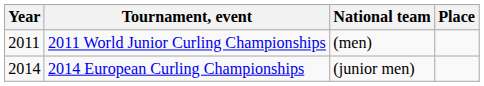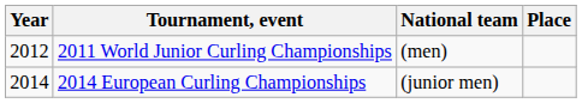 <table class="wikitable">
 <tr>
 <th scope="col">Year</th>
 <th scope="col">Tournament, event</th>
 <th scope="col">National team</th>
 <th scope="col">Place</th>
 </tr>
 <tr>
-<td>2011</td>
+<td>2012</td>
 <td><a href='#'>2011 World Junior Curling Championships</a></td>
 <td> (men)</td>
 <td></td>
 </tr>
 <tr>
 <td>2014</td>
 <td><a href='#'>2014 European Curling Championships</a></td>
 <td> (junior men)</td>
 <td></td>
 </tr>
 </table>
